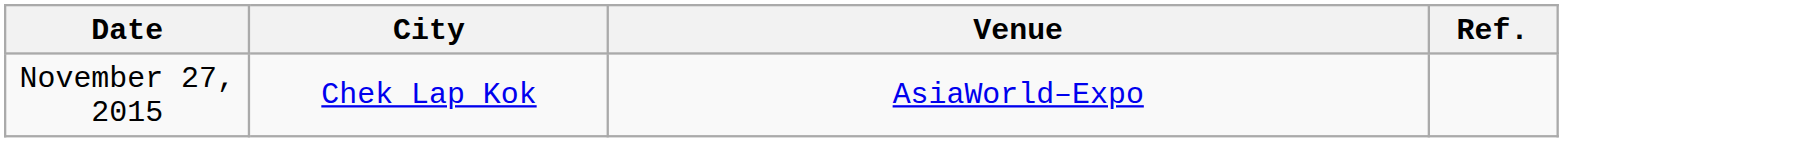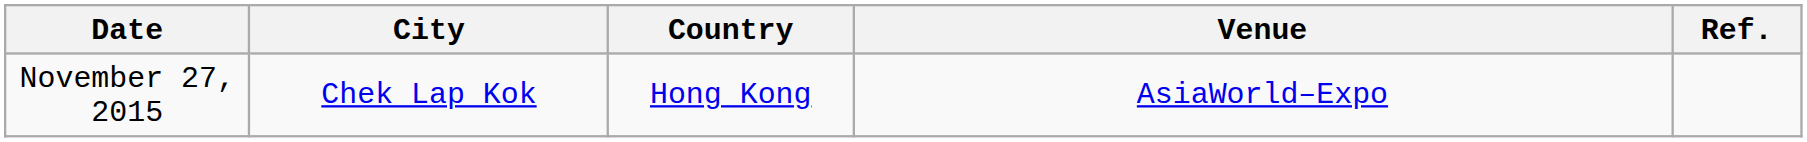 <table class="wikitable" style="text-align:center;">
 <tr>
 <th width="100">Date</th>
 <th width="150">City</th>
+<th width="100">Country</th>
 <th width="350">Venue</th>
 <th width="50">Ref.</th>
 </tr>
 <tr>
 <td>November 27, 2015</td>
 <td><a href='#'>Chek Lap Kok</a></td>
+<td><a href='#'>Hong Kong</a></td>
 <td><a href='#'>AsiaWorld–Expo</a></td>
 <td></td>
 </tr>
 </table>
